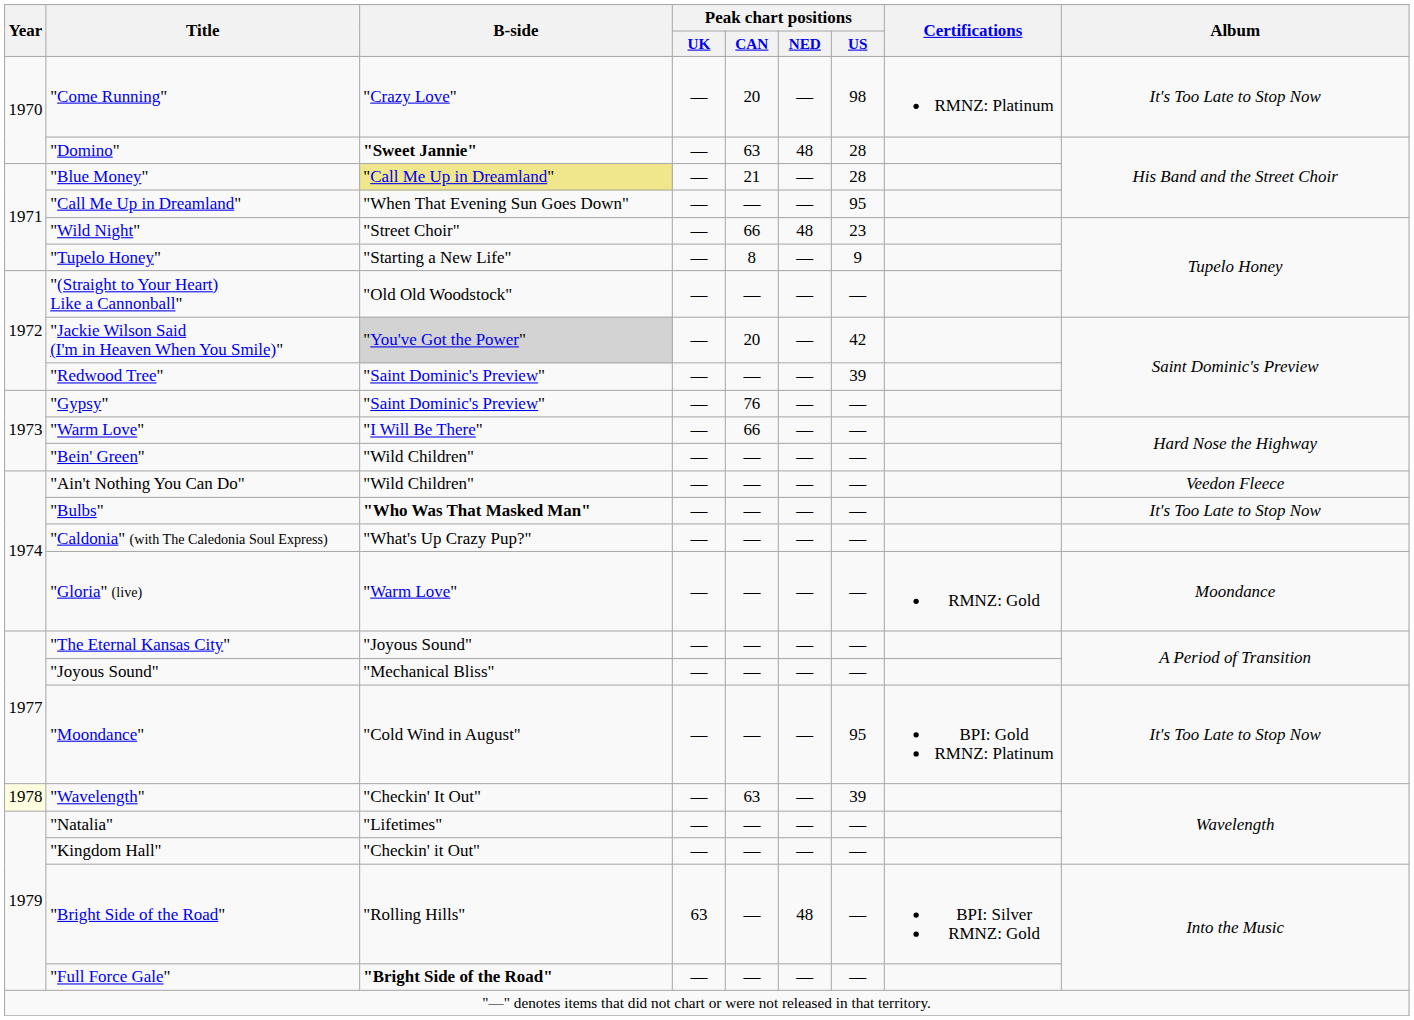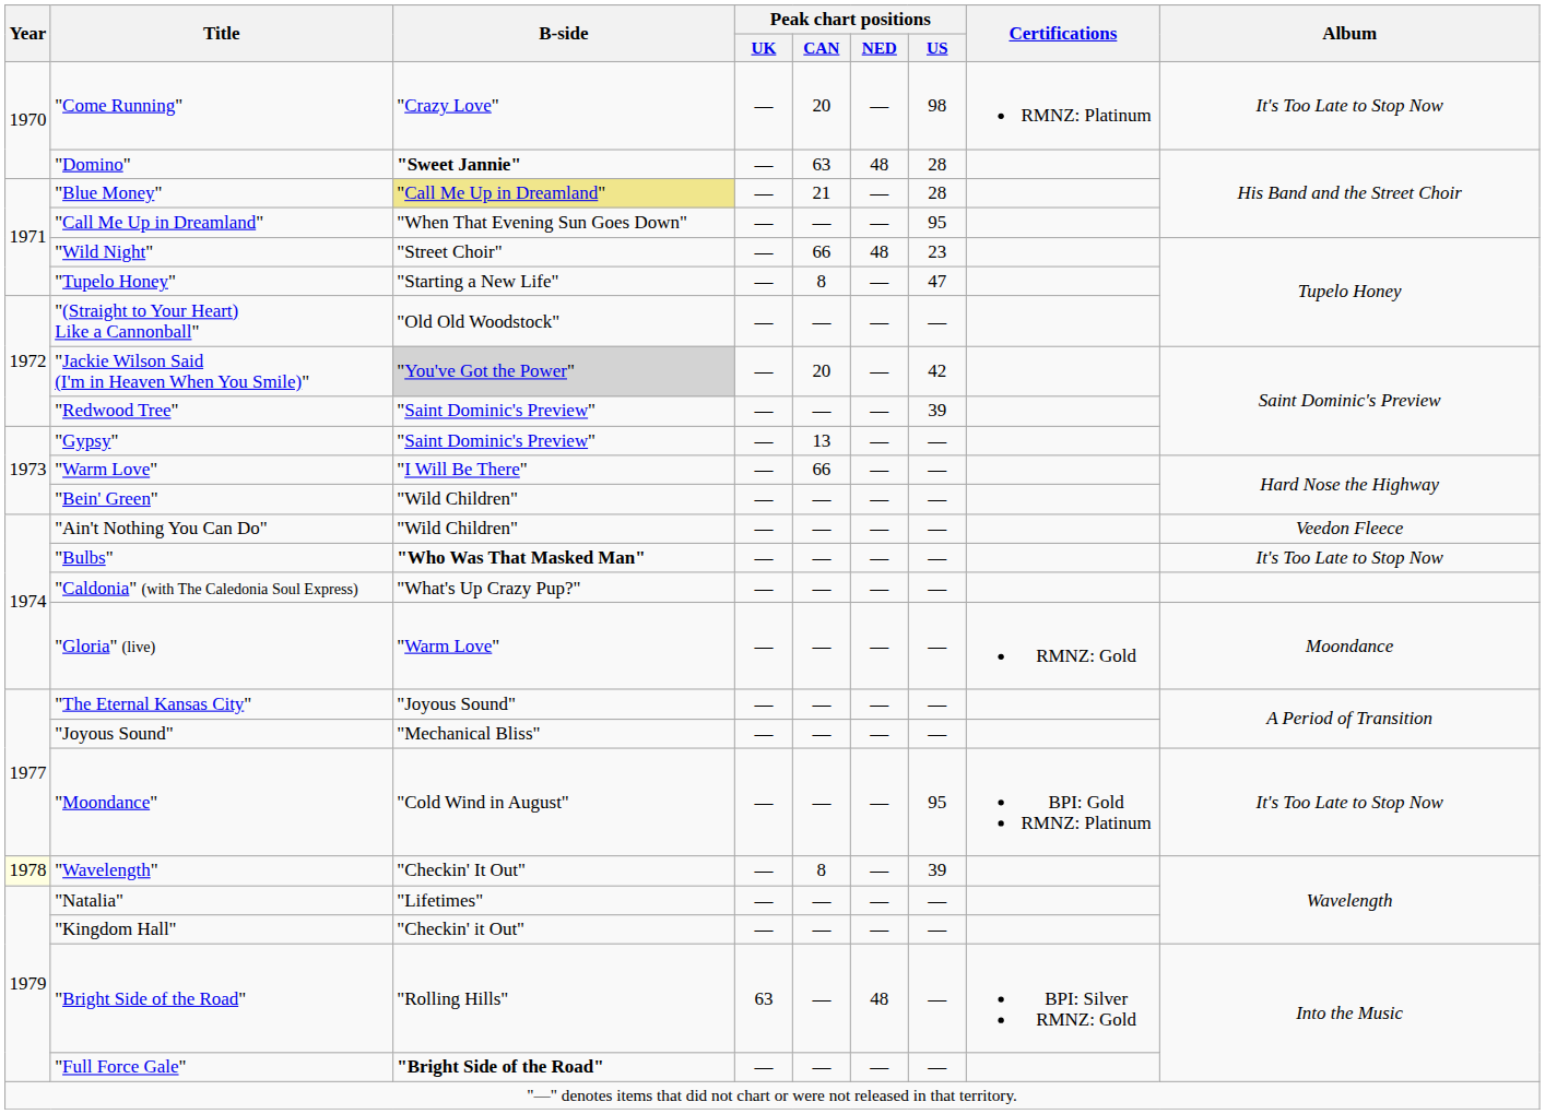 <table class="wikitable" style="text-align:center;">
 <tr>
 <th rowspan="2" style="width:2em;">Year</th>
 <th rowspan="2" style="width:18em;">Title</th>
 <th rowspan="2" style="width:18em;">B-side</th>
 <th colspan="4">Peak chart positions</th>
 <th rowspan="2" style="width:10em;"><a href='#'>Certifications</a></th>
 <th rowspan="2" style="width:20em;">Album</th>
 </tr>
 <tr>
 <th style="width:3em;font-size:90%;"><a href='#'>UK</a><br></th>
 <th style="width:3em;font-size:90%;"><a href='#'>CAN</a><br></th>
 <th style="width:3em;font-size:90%;"><a href='#'>NED</a><br></th>
 <th style="width:3em;font-size:90%;"><a href='#'>US</a><br></th>
 </tr>
 <tr>
 <td rowspan="2">1970</td>
 <td style="text-align:left;">"<a href='#'>Come Running</a>"</td>
 <td style="text-align:left;">"<a href='#'>Crazy Love</a>"</td>
 <td>—</td>
 <td>20</td>
 <td>—</td>
 <td>98</td>
 <td><br><ul><li>RMNZ: Platinum<br></li></ul></td>
 <td><em>It's Too Late to Stop Now</em></td>
 </tr>
 <tr>
 <td style="text-align:left;">"<a href='#'>Domino</a>"</td>
 <td style="text-align:left;"><strong>"Sweet Jannie"</strong></td>
 <td>—</td>
 <td>63</td>
 <td>48</td>
 <td>28</td>
 <td></td>
 <td rowspan="3"><em>His Band and the Street Choir</em></td>
 </tr>
 <tr>
 <td rowspan="4">1971</td>
 <td style="text-align:left;">"<a href='#'>Blue Money</a>"</td>
 <td style="background: khaki; text-align:left;">"<a href='#'>Call Me Up in Dreamland</a>"</td>
 <td>—</td>
 <td>21</td>
 <td>—</td>
 <td>28</td>
 <td></td>
 </tr>
 <tr>
 <td style="text-align:left;">"<a href='#'>Call Me Up in Dreamland</a>"</td>
 <td style="text-align:left;">"When That Evening Sun Goes Down"</td>
 <td>—</td>
 <td>—</td>
 <td>—</td>
 <td>95</td>
 <td></td>
 </tr>
 <tr>
 <td style="text-align:left;">"<a href='#'>Wild Night</a>"</td>
 <td style="text-align:left;">"Street Choir"</td>
 <td>—</td>
 <td>66</td>
 <td>48</td>
 <td>23</td>
 <td></td>
 <td rowspan="3"><em>Tupelo Honey</em></td>
 </tr>
 <tr>
 <td style="text-align:left;">"<a href='#'>Tupelo Honey</a>"</td>
 <td style="text-align:left;">"Starting a New Life"</td>
 <td>—</td>
 <td>8</td>
 <td>—</td>
-<td>9</td>
+<td>47</td>
 <td></td>
 </tr>
 <tr>
 <td rowspan="3">1972</td>
 <td style="text-align:left;">"<a href='#'>(Straight to Your Heart)<br>Like a Cannonball</a>"</td>
 <td style="text-align:left;">"Old Old Woodstock"</td>
 <td>—</td>
 <td>—</td>
 <td>—</td>
 <td>—<br></td>
 <td></td>
 </tr>
 <tr>
 <td style="text-align:left;">"<a href='#'>Jackie Wilson Said<br>(I'm in Heaven When You Smile)</a>"</td>
 <td style="background: lightgrey; text-align:left;">"<a href='#'>You've Got the Power</a>"</td>
 <td>—</td>
 <td>20</td>
 <td>—</td>
 <td>42</td>
 <td></td>
 <td rowspan="3"><em>Saint Dominic's Preview</em></td>
 </tr>
 <tr>
 <td style="text-align:left;">"<a href='#'>Redwood Tree</a>"</td>
 <td style="text-align:left;">"<a href='#'>Saint Dominic's Preview</a>"</td>
 <td>—</td>
 <td>—</td>
 <td>—</td>
 <td>39</td>
 <td></td>
 </tr>
 <tr>
 <td rowspan="3">1973</td>
 <td style="text-align:left;">"<a href='#'>Gypsy</a>"</td>
 <td style="text-align:left;">"<a href='#'>Saint Dominic's Preview</a>"</td>
 <td>—</td>
-<td>76</td>
+<td>13</td>
 <td>—</td>
 <td>—<br></td>
 <td></td>
 </tr>
 <tr>
 <td style="text-align:left;">"<a href='#'>Warm Love</a>"</td>
 <td style="text-align:left;">"<a href='#'>I Will Be There</a>"</td>
 <td>—</td>
 <td>66</td>
 <td>—</td>
 <td>—</td>
 <td></td>
 <td rowspan="2"><em>Hard Nose the Highway</em></td>
 </tr>
 <tr>
 <td style="text-align:left;">"<a href='#'>Bein' Green</a>"</td>
 <td style="text-align:left;">"Wild Children"</td>
 <td>—</td>
 <td>—</td>
 <td>—</td>
 <td>—</td>
 <td></td>
 </tr>
 <tr>
 <td rowspan="4">1974</td>
 <td style="text-align:left;">"Ain't Nothing You Can Do"</td>
 <td style="text-align:left;">"Wild Children"</td>
 <td>—</td>
 <td>—</td>
 <td>—</td>
 <td>—</td>
 <td></td>
 <td><em>Veedon Fleece</em></td>
 </tr>
 <tr>
 <td style="text-align:left;">"<a href='#'>Bulbs</a>"</td>
 <td style="text-align:left;"><strong>"Who Was That Masked Man"</strong></td>
 <td>—</td>
 <td>—</td>
 <td>—</td>
 <td>—</td>
 <td></td>
 <td><em>It's Too Late to Stop Now</em></td>
 </tr>
 <tr>
 <td style="text-align:left;">"<a href='#'>Caldonia</a>" <small>(with The Caledonia Soul Express)</small></td>
 <td style="text-align:left;">"What's Up Crazy Pup?"</td>
 <td>—</td>
 <td>—</td>
 <td>—</td>
 <td>—</td>
 <td></td>
 <td></td>
 </tr>
 <tr>
 <td style="text-align:left;">"<a href='#'>Gloria</a>" <small>(live)</small></td>
 <td style="text-align:left;">"<a href='#'>Warm Love</a>"</td>
 <td>—</td>
 <td>—</td>
 <td>—</td>
 <td>—</td>
 <td><br><ul><li>RMNZ: Gold</li></ul></td>
 <td><em>Moondance</em></td>
 </tr>
 <tr>
 <td rowspan="3">1977</td>
 <td style="text-align:left;">"<a href='#'>The Eternal Kansas City</a>"</td>
 <td style="text-align:left;">"Joyous Sound"</td>
 <td>—</td>
 <td>—</td>
 <td>—</td>
 <td>—</td>
 <td></td>
 <td rowspan="2"><em>A Period of Transition</em></td>
 </tr>
 <tr>
 <td style="text-align:left;">"Joyous Sound"</td>
 <td style="text-align:left;">"Mechanical Bliss"</td>
 <td>—</td>
 <td>—</td>
 <td>—</td>
 <td>—</td>
 <td></td>
 </tr>
 <tr>
 <td style="text-align:left;">"<a href='#'>Moondance</a>"</td>
 <td style="text-align:left;">"Cold Wind in August"</td>
 <td>—</td>
 <td>—</td>
 <td>—</td>
 <td>95</td>
 <td><br><ul><li>BPI: Gold</li><li>RMNZ: Platinum</li></ul></td>
 <td><em>It's Too Late to Stop Now</em></td>
 </tr>
 <tr>
 <td style="background: lightyellow;">1978</td>
 <td style="text-align:left;">"<a href='#'>Wavelength</a>"</td>
 <td style="text-align:left;">"Checkin' It Out"</td>
 <td>—</td>
-<td>63</td>
+<td>8</td>
 <td>—</td>
 <td>39</td>
 <td></td>
 <td rowspan="3"><em>Wavelength</em></td>
 </tr>
 <tr>
 <td rowspan="4">1979</td>
 <td style="text-align:left;">"Natalia"</td>
 <td style="text-align:left;">"Lifetimes"</td>
 <td>—</td>
 <td>—</td>
 <td>—</td>
 <td>—</td>
 <td></td>
 </tr>
 <tr>
 <td style="text-align:left;">"Kingdom Hall"</td>
 <td style="text-align:left;">"Checkin' it Out"</td>
 <td>—</td>
 <td>—</td>
 <td>—</td>
 <td>—</td>
 <td></td>
 </tr>
 <tr>
 <td style="text-align:left;">"<a href='#'>Bright Side of the Road</a>"</td>
 <td style="text-align:left;">"Rolling Hills"</td>
 <td>63</td>
 <td>—</td>
 <td>48</td>
 <td>—<br></td>
 <td><br><ul><li>BPI: Silver</li><li>RMNZ: Gold</li></ul></td>
 <td rowspan="2"><em>Into the Music</em></td>
 </tr>
 <tr>
 <td style="text-align:left;">"<a href='#'>Full Force Gale</a>"</td>
 <td style="text-align:left;"><strong>"Bright Side of the Road"</strong></td>
 <td>—</td>
 <td>—</td>
 <td>—</td>
 <td>—</td>
 <td></td>
 </tr>
 <tr>
 <td colspan="15" style="font-size:90%">"—" denotes items that did not chart or were not released in that territory.</td>
 </tr>
 </table>
